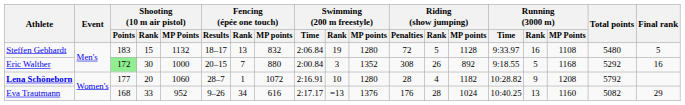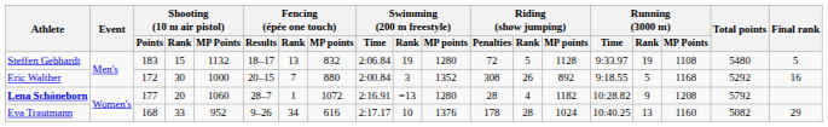 <table class="wikitable" style="font-size:90%">
 <tr>
 <th rowspan="2">Athlete</th>
 <th rowspan="2">Event</th>
 <th colspan=3>Shooting<br><span>(10 m air pistol)</span></th>
 <th colspan=3>Fencing<br><span>(épée one touch)</span></th>
 <th colspan=3>Swimming<br><span>(200 m freestyle)</span></th>
 <th colspan=3>Riding<br><span>(show jumping)</span></th>
 <th colspan=3>Running<br><span>(3000 m)</span></th>
 <th rowspan=2>Total points</th>
 <th rowspan=2>Final rank</th>
 </tr>
 <tr style="font-size:95%">
 <th>Points</th>
 <th>Rank</th>
 <th>MP Points</th>
 <th>Results</th>
 <th>Rank</th>
 <th>MP points</th>
 <th>Time</th>
 <th>Rank</th>
 <th>MP points</th>
 <th>Penalties</th>
 <th>Rank</th>
 <th>MP points</th>
 <th>Time</th>
 <th>Rank</th>
 <th>MP Points</th>
 </tr>
 <tr align=center>
 <td align=left><a href='#'>Steffen Gebhardt</a></td>
 <td align=left rowspan=2><a href='#'>Men's</a></td>
 <td>183</td>
 <td>15</td>
 <td>1132</td>
 <td>18–17</td>
 <td>13</td>
 <td>832</td>
 <td>2:06.84</td>
 <td>19</td>
 <td>1280</td>
 <td>72</td>
 <td>5</td>
 <td>1128</td>
 <td>9:33.97</td>
-<td>16</td>
+<td>19</td>
 <td>1108</td>
 <td>5480</td>
 <td>5</td>
 </tr>
 <tr align=center>
 <td align=left><a href='#'>Eric Walther</a></td>
-<td style="background: lightgreen;">172</td>
+<td>172</td>
 <td>30</td>
 <td>1000</td>
 <td>20–15</td>
 <td>7</td>
 <td>880</td>
 <td>2:00.84</td>
 <td>3</td>
 <td>1352</td>
 <td>308</td>
 <td>26</td>
 <td>892</td>
 <td>9:18.55</td>
 <td>5</td>
 <td>1168</td>
 <td>5292</td>
 <td>16</td>
 </tr>
 <tr align=center>
 <td align=left><strong><a href='#'>Lena Schöneborn</a></strong></td>
 <td align=left rowspan=2><a href='#'>Women's</a></td>
 <td>177</td>
 <td>20</td>
 <td>1060</td>
 <td>28–7</td>
 <td>1</td>
 <td>1072</td>
 <td>2:16.91</td>
-<td>10</td>
+<td>=13</td>
 <td>1280</td>
 <td>28</td>
 <td>4</td>
 <td>1182</td>
 <td>10:28.82</td>
 <td>9</td>
 <td>1208</td>
 <td>5792</td>
 <td></td>
 </tr>
 <tr align=center>
 <td align=left><a href='#'>Eva Trautmann</a></td>
 <td>168</td>
 <td>33</td>
 <td>952</td>
 <td>9–26</td>
 <td>34</td>
 <td>616</td>
 <td>2:17.17</td>
-<td>=13</td>
+<td>10</td>
 <td>1376</td>
-<td>176</td>
+<td>178</td>
 <td>28</td>
 <td>1024</td>
 <td>10:40.25</td>
 <td>13</td>
 <td>1160</td>
 <td>5082</td>
 <td>29</td>
 </tr>
 </table>
